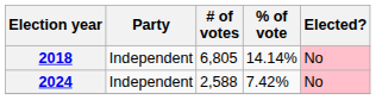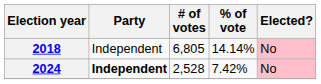 <table class=wikitable>
 <tr>
 <th>Election year</th>
 <th>Party</th>
 <th># of<br>votes</th>
 <th>% of<br>vote</th>
 <th>Elected?</th>
 </tr>
 <tr>
 <th><a href='#'>2018</a></th>
 <td>Independent</td>
 <td>6,805</td>
 <td>14.14%</td>
 <td style="background:Pink;">No</td>
 </tr>
 <tr>
 <th><a href='#'>2024</a></th>
-<td>Independent</td>
-<td>2,588</td>
+<td><strong>Independent</strong></td>
+<td>2,528</td>
 <td>7.42%</td>
 <td style="background:Pink;">No</td>
 </tr>
 <tr>
 </tr>
 </table>
